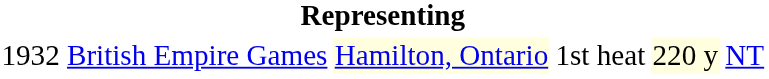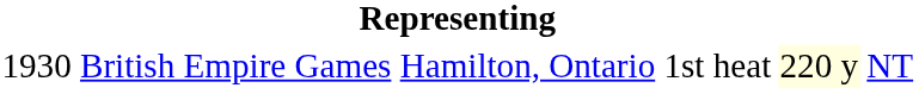 <table>
 <tr>
 <th colspan="6">Representing </th>
 </tr>
 <tr>
-<td>1932</td>
+<td>1930</td>
 <td><a href='#'>British Empire Games</a></td>
-<td style="background: lightyellow;"><a href='#'>Hamilton, Ontario</a></td>
+<td><a href='#'>Hamilton, Ontario</a></td>
 <td>1st heat</td>
 <td style="background: lightyellow;">220 y</td>
 <td><a href='#'>NT</a></td>
 </tr>
 </table>
